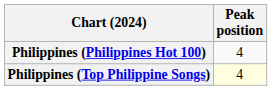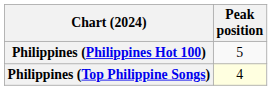 <table class="wikitable sortable plainrowheaders" style="text-align:center">
 <tr>
 <th scope="col">Chart (2024)</th>
 <th scope="col">Peak<br>position</th>
 </tr>
 <tr>
 <th scope="row">Philippines (<a href='#'>Philippines Hot 100</a>)</th>
-<td>4</td>
+<td>5</td>
 </tr>
 <tr>
 <th scope="row">Philippines (<a href='#'>Top Philippine Songs</a>)</th>
 <td style="background: lightyellow;">4</td>
 </tr>
 </table>
